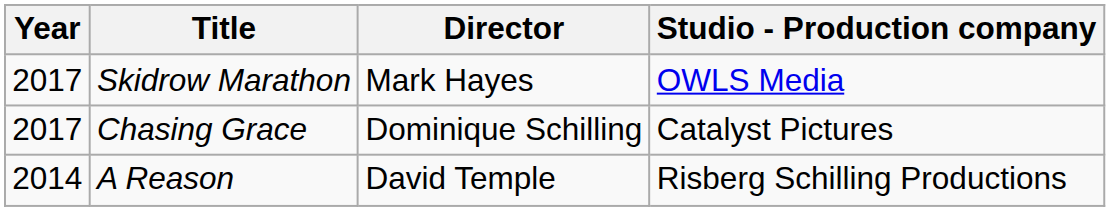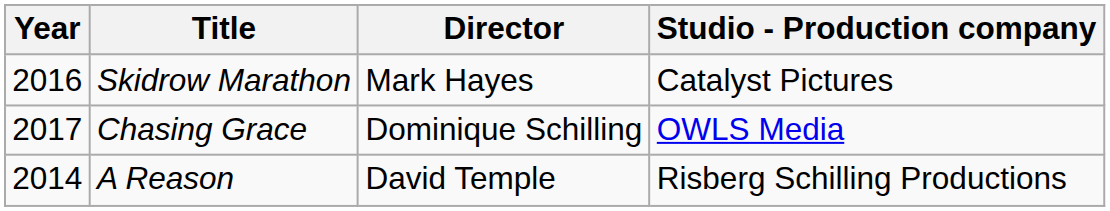 <table class="wikitable">
 <tr>
 <th>Year</th>
 <th>Title</th>
 <th>Director</th>
 <th>Studio - Production company</th>
 </tr>
 <tr>
-<td>2017</td>
+<td>2016</td>
 <td><em>Skidrow Marathon</em></td>
 <td>Mark Hayes</td>
-<td><a href='#'>OWLS Media</a></td>
+<td>Catalyst Pictures</td>
 </tr>
 <tr>
 <td>2017</td>
 <td><em>Chasing Grace</em></td>
 <td>Dominique Schilling</td>
-<td>Catalyst Pictures</td>
+<td><a href='#'>OWLS Media</a></td>
 </tr>
 <tr>
 <td>2014</td>
 <td><em>A Reason</em></td>
 <td>David Temple</td>
 <td>Risberg Schilling Productions</td>
 </tr>
 </table>
